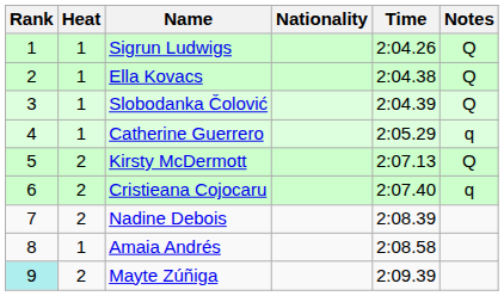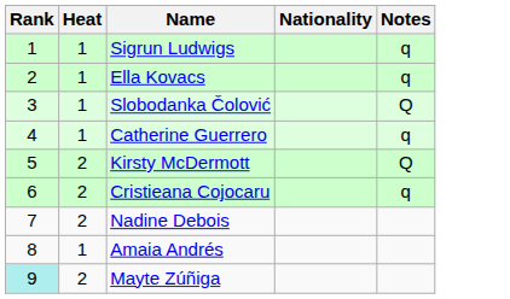 <table class="wikitable sortable" style="text-align:center">
 <tr>
 <th>Rank</th>
 <th>Heat</th>
 <th>Name</th>
 <th>Nationality</th>
-<th>Time</th>
 <th>Notes</th>
 </tr>
 <tr bgcolor=ccffcc>
 <td>1</td>
 <td>1</td>
 <td align="left"><a href='#'>Sigrun Ludwigs</a></td>
 <td align=left></td>
-<td>2:04.26</td>
-<td>Q</td>
+<td>q</td>
 </tr>
 <tr bgcolor=ccffcc>
 <td>2</td>
 <td>1</td>
 <td align="left"><a href='#'>Ella Kovacs</a></td>
 <td align=left></td>
-<td>2:04.38</td>
-<td>Q</td>
+<td>q</td>
 </tr>
 <tr bgcolor=ddffdd>
 <td>3</td>
 <td>1</td>
 <td align="left"><a href='#'>Slobodanka Čolović</a></td>
 <td align=left></td>
-<td>2:04.39</td>
 <td>Q</td>
 </tr>
 <tr bgcolor=ddffdd>
 <td>4</td>
 <td>1</td>
 <td align="left"><a href='#'>Catherine Guerrero</a></td>
 <td align=left></td>
-<td>2:05.29</td>
 <td>q</td>
 </tr>
 <tr bgcolor=ccffcc>
 <td>5</td>
 <td>2</td>
 <td align="left"><a href='#'>Kirsty McDermott</a></td>
 <td align=left></td>
-<td>2:07.13</td>
 <td>Q</td>
 </tr>
 <tr bgcolor=ccffcc>
 <td>6</td>
 <td>2</td>
 <td align="left"><a href='#'>Cristieana Cojocaru</a></td>
 <td align=left></td>
-<td>2:07.40</td>
 <td>q</td>
 </tr>
 <tr>
 <td>7</td>
 <td>2</td>
 <td align="left"><a href='#'>Nadine Debois</a></td>
 <td align=left></td>
-<td>2:08.39</td>
 <td></td>
 </tr>
 <tr>
 <td>8</td>
 <td>1</td>
 <td align="left"><a href='#'>Amaia Andrés</a></td>
 <td align=left></td>
-<td>2:08.58</td>
 <td></td>
 </tr>
 <tr>
 <td style="background: paleturquoise;">9</td>
 <td>2</td>
 <td align="left"><a href='#'>Mayte Zúñiga</a></td>
 <td align=left></td>
-<td>2:09.39</td>
 <td></td>
 </tr>
 </table>
